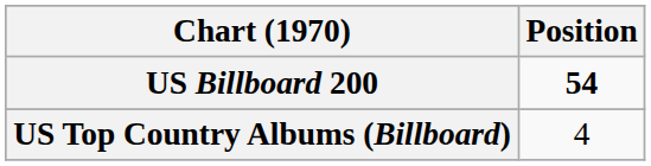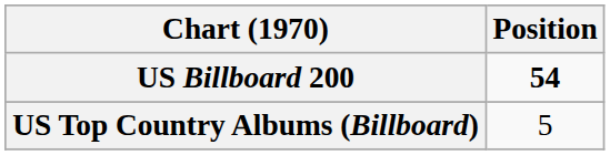 <table class="wikitable sortable plainrowheaders" style="text-align:center">
 <tr>
 <th scope="col">Chart (1970)</th>
 <th scope="col">Position</th>
 </tr>
 <tr>
 <th scope="row">US <em>Billboard</em> 200</th>
 <td><strong>54</strong></td>
 </tr>
 <tr>
 <th scope="row">US Top Country Albums (<em>Billboard</em>)</th>
-<td>4</td>
+<td>5</td>
 </tr>
 </table>
